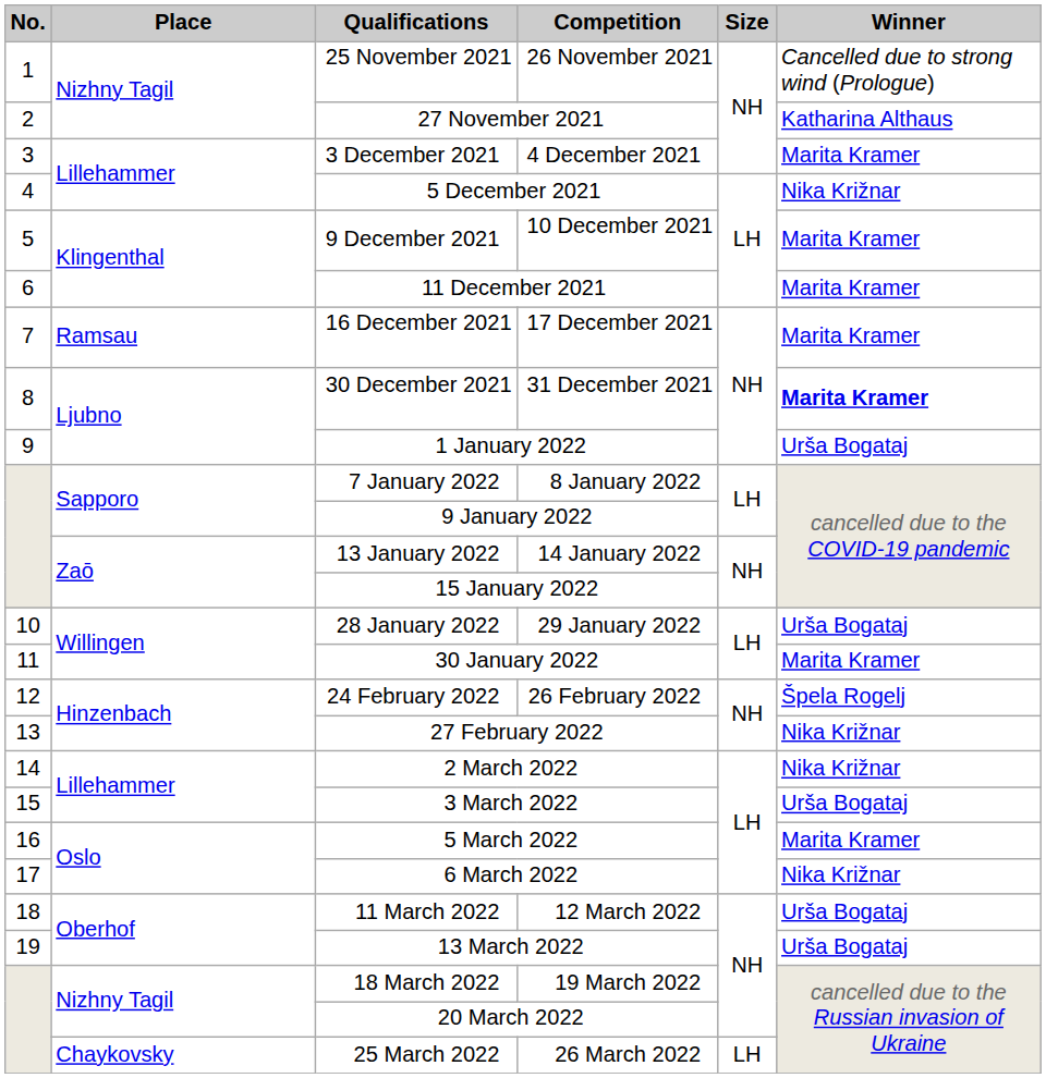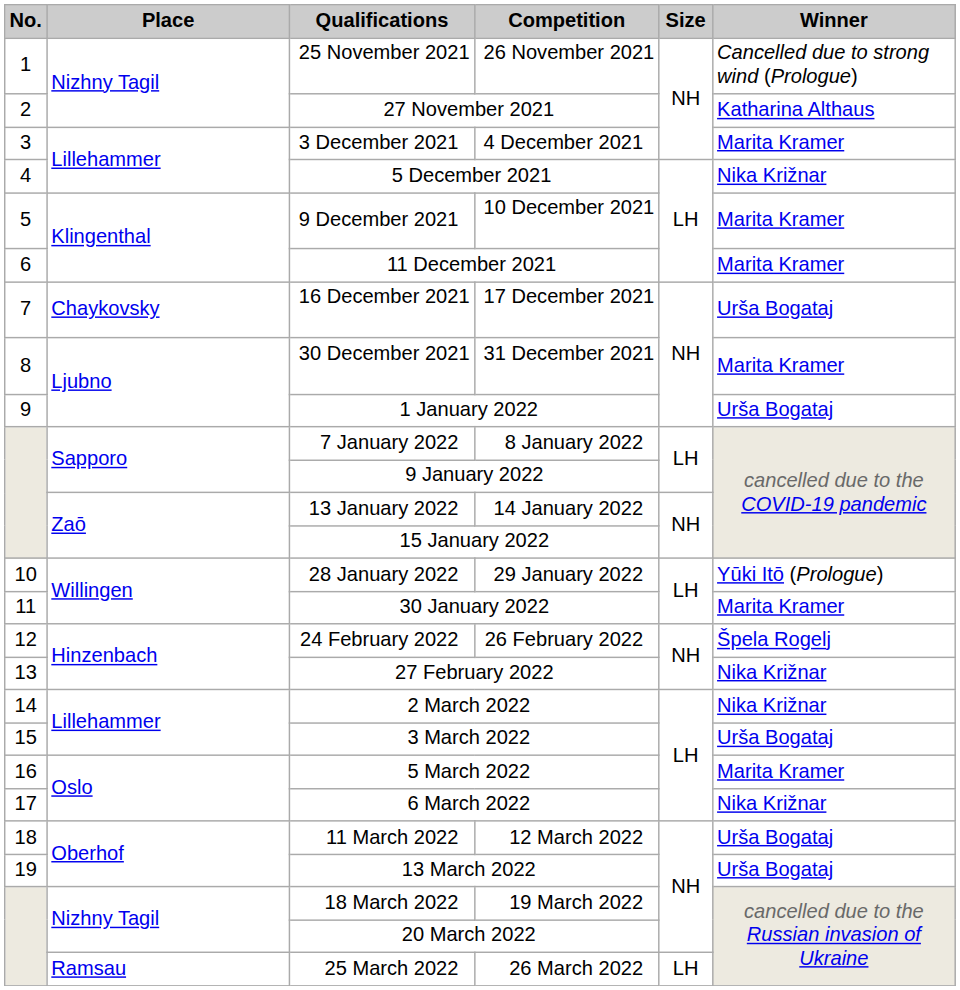 <table class="wikitable plainrowheaders" style="background:#fff; font-size:86%; line-height:16px; border:grey solid 1px; border-collapse:collapse;">
 <tr style="background:#ccc; text-align:center;">
 <th style="background-color: #ccc;" width=20>No.</th>
 <th style="background-color: #ccc;" width=160>Place</th>
 <th style="background-color: #ccc;" width=120>Qualifications</th>
 <th style="background-color: #ccc;" width=120>Competition</th>
 <th style="background-color: #ccc;" width=30>Size</th>
 <th style="background-color: #ccc;" width=160>Winner</th>
 </tr>
 <tr>
 <td align=center>1</td>
 <td rowspan="2"> <a href='#'>Nizhny Tagil</a></td>
 <td align=right>25 November 2021  </td>
 <td align=right>26 November 2021  </td>
 <td rowspan="3" align=center>NH</td>
 <td><em>Cancelled due to strong wind</em> (<em>Prologue</em>)</td>
 </tr>
 <tr>
 <td align=center>2</td>
 <td colspan=2 align=center>27 November 2021  </td>
 <td> <a href='#'>Katharina Althaus</a></td>
 </tr>
 <tr>
 <td align=center>3</td>
 <td rowspan="2"> <a href='#'>Lillehammer</a></td>
 <td align=right>3 December 2021  </td>
 <td align=right>4 December 2021  </td>
 <td> <a href='#'>Marita Kramer</a></td>
 </tr>
 <tr>
 <td align=center>4</td>
 <td colspan=2 align=center>5 December 2021 </td>
 <td rowspan="3" align=center>LH</td>
 <td> <a href='#'>Nika Križnar</a></td>
 </tr>
 <tr>
 <td align=center>5</td>
 <td rowspan="2"> <a href='#'>Klingenthal</a></td>
 <td align=right>9 December 2021  </td>
 <td align=right>10 December 2021  </td>
 <td> <a href='#'>Marita Kramer</a></td>
 </tr>
 <tr>
 <td align=center>6</td>
 <td colspan=2 align=center>11 December 2021 </td>
 <td> <a href='#'>Marita Kramer</a></td>
 </tr>
 <tr>
 <td align=center>7</td>
-<td> <a href='#'>Ramsau</a></td>
+<td> <a href='#'>Chaykovsky</a></td>
 <td align=right>16 December 2021  </td>
 <td align=right>17 December 2021  </td>
 <td rowspan="3" align=center>NH</td>
-<td> <a href='#'>Marita Kramer</a></td>
+<td> <a href='#'>Urša Bogataj</a></td>
 </tr>
 <tr>
 <td align=center>8</td>
 <td rowspan="2"> <a href='#'>Ljubno</a></td>
 <td align=right>30 December 2021  </td>
 <td align=right>31 December 2021  </td>
-<td><strong> <a href='#'>Marita Kramer</a></strong></td>
+<td> <a href='#'>Marita Kramer</a></td>
 </tr>
 <tr>
 <td align=center>9</td>
 <td colspan=2 align=center>1 January 2022  </td>
 <td> <a href='#'>Urša Bogataj</a></td>
 </tr>
 <tr>
 <td rowspan="4" align="center" bgcolor="EDEAE0"></td>
 <td rowspan="2"> <a href='#'>Sapporo</a></td>
 <td align=right>7 January 2022  </td>
 <td align=right>8 January 2022  </td>
 <td rowspan="2" align=center>LH</td>
 <td align="center" rowspan="4" bgcolor="EDEAE0" style=color:#696969><em>cancelled due to the<br><a href='#'>COVID-19 pandemic</a></em></td>
 </tr>
 <tr>
 <td colspan=2 align=center>9 January 2022</td>
 </tr>
 <tr>
 <td rowspan="2"> <a href='#'>Zaō</a></td>
 <td align=right>13 January 2022  </td>
 <td align=right>14 January 2022  </td>
 <td rowspan="2" align=center>NH</td>
 </tr>
 <tr>
 <td colspan=2 align=center>15 January 2022</td>
 </tr>
 <tr>
 <td align=center>10</td>
 <td rowspan="2"> <a href='#'>Willingen</a></td>
 <td align=right>28 January 2022  </td>
 <td align=right>29 January 2022  </td>
 <td rowspan="2" align=center>LH</td>
-<td> <a href='#'>Urša Bogataj</a></td>
+<td> <a href='#'>Yūki Itō</a> (<em>Prologue</em>)</td>
 </tr>
 <tr>
 <td align=center>11</td>
 <td colspan=2 align=center>30 January 2022</td>
 <td> <a href='#'>Marita Kramer</a></td>
 </tr>
 <tr>
 <td align=center>12</td>
 <td rowspan="2"> <a href='#'>Hinzenbach</a></td>
 <td align=right>24 February 2022  </td>
 <td align=right>26 February 2022  </td>
 <td rowspan="2" align=center>NH</td>
 <td> <a href='#'>Špela Rogelj</a></td>
 </tr>
 <tr>
 <td align=center>13</td>
 <td colspan=2 align=center>27 February 2022</td>
 <td> <a href='#'>Nika Križnar</a></td>
 </tr>
 <tr>
 <td align=center>14</td>
 <td rowspan="2"> <a href='#'>Lillehammer</a></td>
 <td colspan=2 align=center>2 March 2022  </td>
 <td rowspan="4" align=center>LH</td>
 <td> <a href='#'>Nika Križnar</a></td>
 </tr>
 <tr>
 <td align=center>15</td>
 <td colspan=2 align=center>3 March 2022  </td>
 <td> <a href='#'>Urša Bogataj</a></td>
 </tr>
 <tr>
 <td align=center>16</td>
 <td rowspan="2"> <a href='#'>Oslo</a></td>
 <td colspan=2 align=center>5 March 2022  </td>
 <td> <a href='#'>Marita Kramer</a></td>
 </tr>
 <tr>
 <td align=center>17</td>
 <td colspan=2 align=center>6 March 2022  </td>
 <td> <a href='#'>Nika Križnar</a></td>
 </tr>
 <tr>
 <td align=center>18</td>
 <td rowspan=2> <a href='#'>Oberhof</a></td>
 <td align=right>11 March 2022  </td>
 <td align=right>12 March 2022  </td>
 <td rowspan=4 align=center>NH</td>
 <td> <a href='#'>Urša Bogataj</a></td>
 </tr>
 <tr>
 <td align=center>19</td>
 <td colspan=2 align=center>13 March 2022  </td>
 <td> <a href='#'>Urša Bogataj</a></td>
 </tr>
 <tr>
 <td rowspan="3" align="center" bgcolor="EDEAE0"></td>
 <td rowspan="2"> <a href='#'>Nizhny Tagil</a></td>
 <td align=right>18 March 2022  </td>
 <td align=right>19 March 2022  </td>
 <td align="center" rowspan="4" bgcolor="EDEAE0" style=color:#696969><em>cancelled due to the <a href='#'>Russian invasion of Ukraine</a></em></td>
 </tr>
 <tr>
 <td colspan=2 align=center>20 March 2022  </td>
 </tr>
 <tr>
-<td> <a href='#'>Chaykovsky</a></td>
+<td> <a href='#'>Ramsau</a></td>
 <td align=right>25 March 2022  </td>
 <td align=right>26 March 2022  </td>
 <td align=center>LH</td>
 </tr>
 </table>
